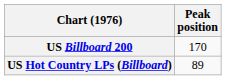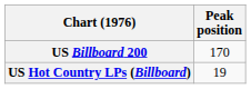 <table class="wikitable sortable plainrowheaders" style="text-align:center;">
 <tr>
 <th scope="col">Chart (1976)</th>
 <th scope="col">Peak<br>position</th>
 </tr>
 <tr>
 <th scope="row">US <a href='#'><em>Billboard</em> 200</a></th>
 <td>170</td>
 </tr>
 <tr>
 <th scope="row">US <a href='#'>Hot Country LPs</a> (<em><a href='#'>Billboard</a></em>)</th>
-<td>89</td>
+<td>19</td>
 </tr>
 </table>
